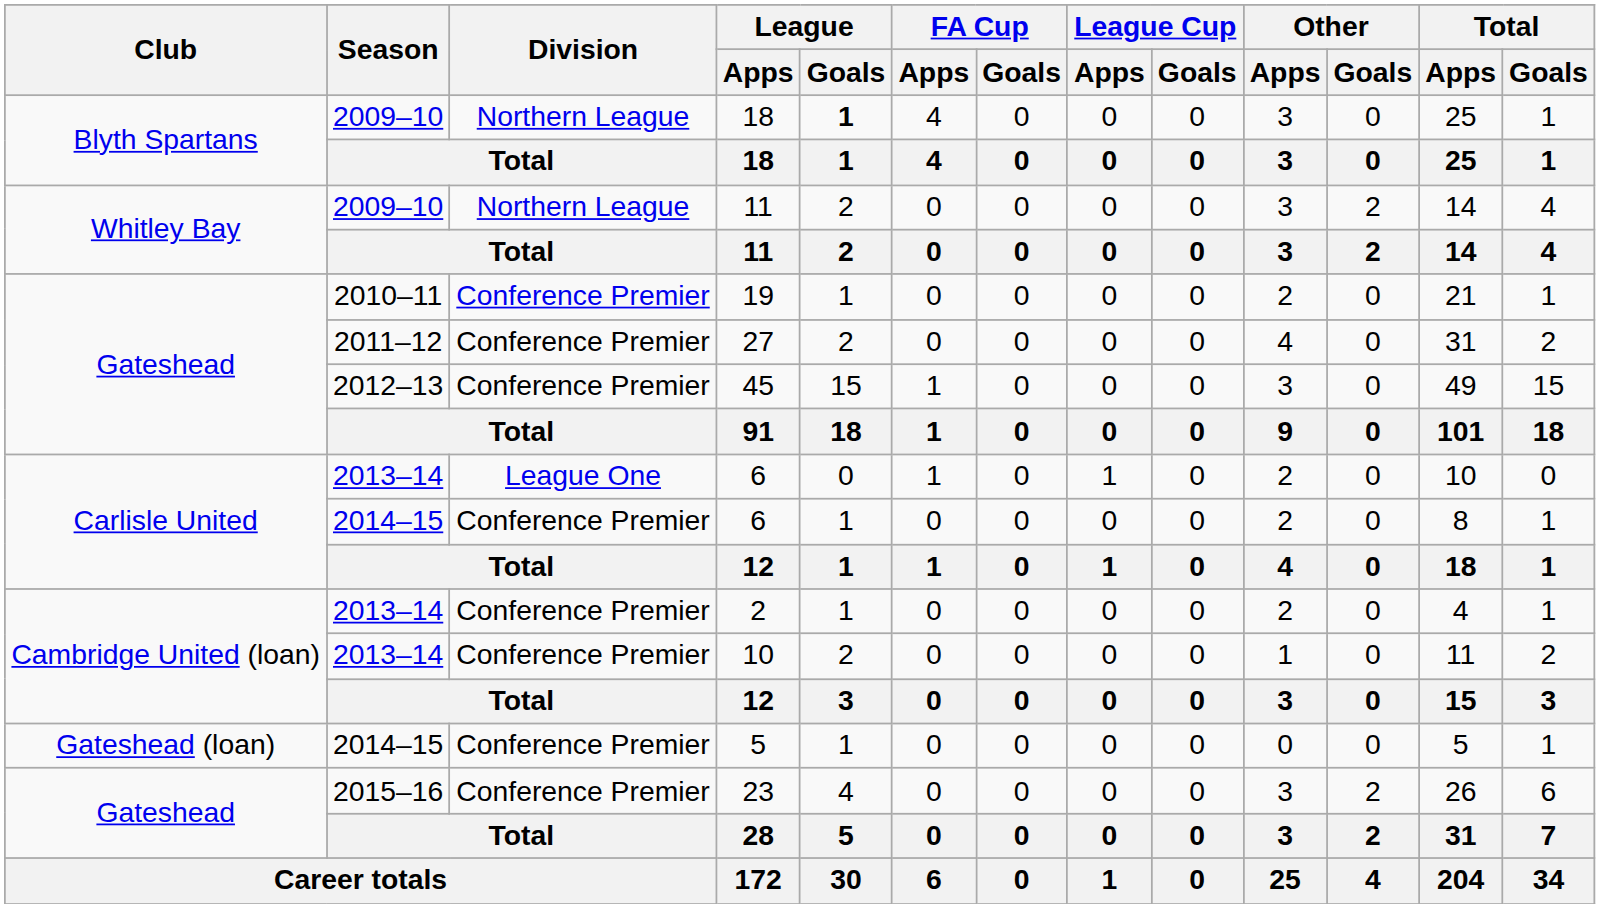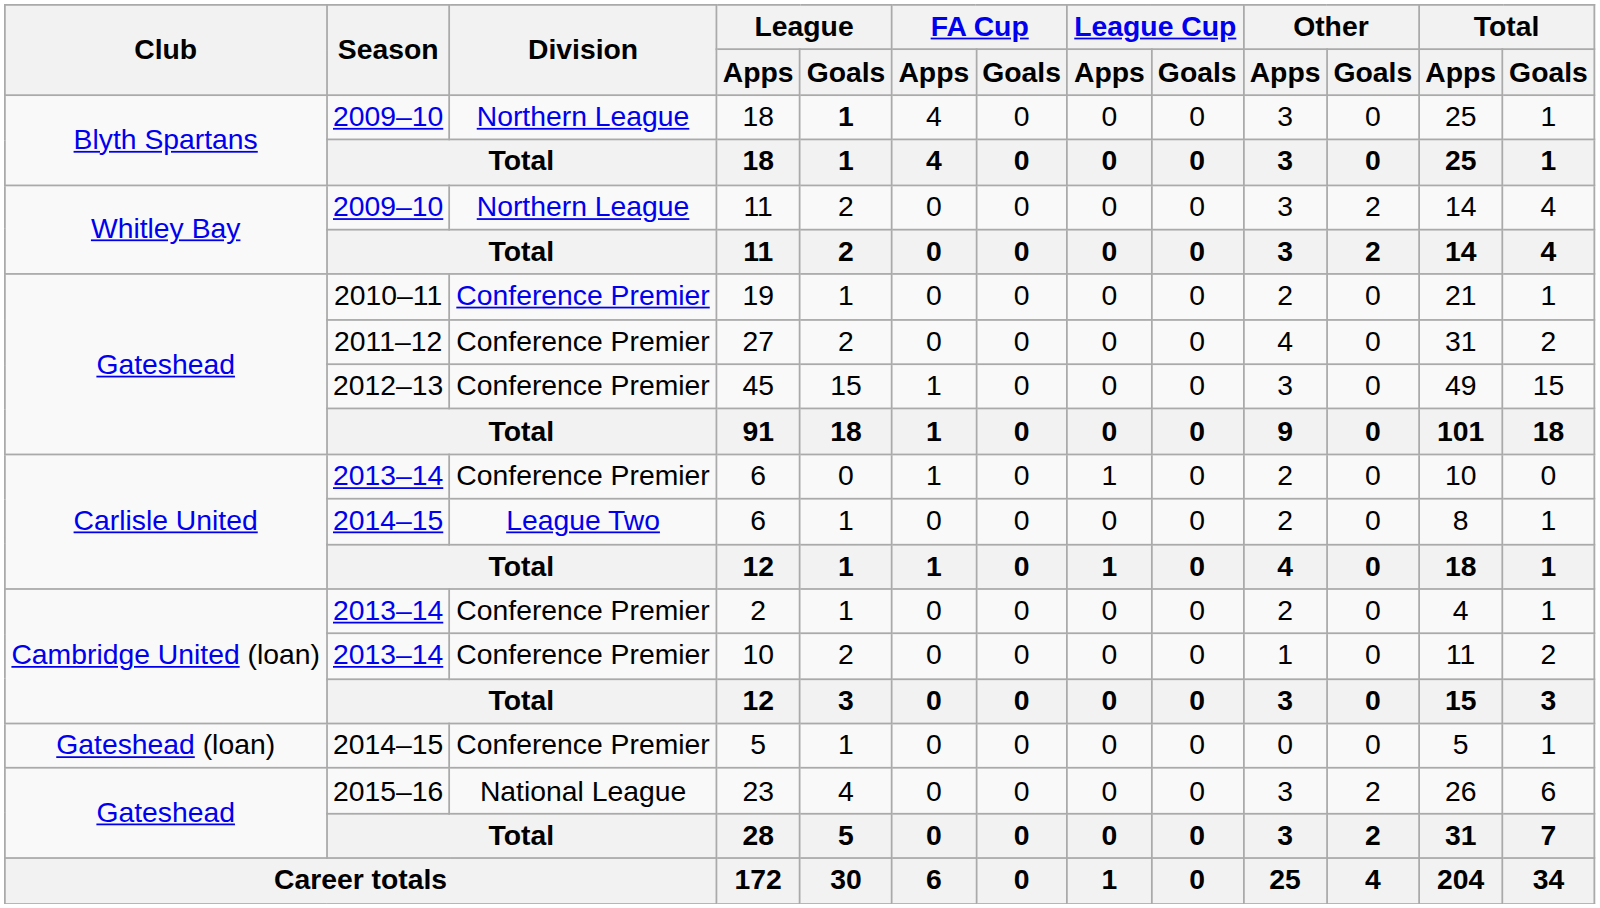 <table class="wikitable" style="text-align: center;">
 <tr>
 <th rowspan="2">Club</th>
 <th rowspan="2">Season</th>
 <th rowspan="2">Division</th>
 <th colspan="2">League</th>
 <th colspan="2"><a href='#'>FA Cup</a></th>
 <th colspan="2"><a href='#'>League Cup</a></th>
 <th colspan="2">Other</th>
 <th colspan="2">Total</th>
 </tr>
 <tr>
 <th>Apps</th>
 <th>Goals</th>
 <th>Apps</th>
 <th>Goals</th>
 <th>Apps</th>
 <th>Goals</th>
 <th>Apps</th>
 <th>Goals</th>
 <th>Apps</th>
 <th>Goals</th>
 </tr>
 <tr>
 <td rowspan="2"><a href='#'>Blyth Spartans</a></td>
 <td><a href='#'>2009–10</a></td>
 <td><a href='#'>Northern League</a></td>
 <td>18</td>
 <td><strong>1</strong></td>
 <td>4</td>
 <td>0</td>
 <td>0</td>
 <td>0</td>
 <td>3</td>
 <td>0</td>
 <td>25</td>
 <td>1</td>
 </tr>
 <tr>
 <th colspan=2>Total</th>
 <th>18</th>
 <th>1</th>
 <th>4</th>
 <th>0</th>
 <th>0</th>
 <th>0</th>
 <th>3</th>
 <th>0</th>
 <th>25</th>
 <th>1</th>
 </tr>
 <tr>
 <td rowspan="2"><a href='#'>Whitley Bay</a></td>
 <td><a href='#'>2009–10</a></td>
 <td><a href='#'>Northern League</a></td>
 <td>11</td>
 <td>2</td>
 <td>0</td>
 <td>0</td>
 <td>0</td>
 <td>0</td>
 <td>3</td>
 <td>2</td>
 <td>14</td>
 <td>4</td>
 </tr>
 <tr>
 <th colspan=2>Total</th>
 <th>11</th>
 <th>2</th>
 <th>0</th>
 <th>0</th>
 <th>0</th>
 <th>0</th>
 <th>3</th>
 <th>2</th>
 <th>14</th>
 <th>4</th>
 </tr>
 <tr>
 <td rowspan="4"><a href='#'>Gateshead</a></td>
 <td>2010–11</td>
 <td><a href='#'>Conference Premier</a></td>
 <td>19</td>
 <td>1</td>
 <td>0</td>
 <td>0</td>
 <td>0</td>
 <td>0</td>
 <td>2</td>
 <td>0</td>
 <td>21</td>
 <td>1</td>
 </tr>
 <tr>
 <td>2011–12</td>
 <td>Conference Premier</td>
 <td>27</td>
 <td>2</td>
 <td>0</td>
 <td>0</td>
 <td>0</td>
 <td>0</td>
 <td>4</td>
 <td>0</td>
 <td>31</td>
 <td>2</td>
 </tr>
 <tr>
 <td>2012–13</td>
 <td>Conference Premier</td>
 <td>45</td>
 <td>15</td>
 <td>1</td>
 <td>0</td>
 <td>0</td>
 <td>0</td>
 <td>3</td>
 <td>0</td>
 <td>49</td>
 <td>15</td>
 </tr>
 <tr>
 <th colspan=2>Total</th>
 <th>91</th>
 <th>18</th>
 <th>1</th>
 <th>0</th>
 <th>0</th>
 <th>0</th>
 <th>9</th>
 <th>0</th>
 <th>101</th>
 <th>18</th>
 </tr>
 <tr>
 <td rowspan="3"><a href='#'>Carlisle United</a></td>
 <td><a href='#'>2013–14</a></td>
-<td><a href='#'>League One</a></td>
+<td>Conference Premier</td>
 <td>6</td>
 <td>0</td>
 <td>1</td>
 <td>0</td>
 <td>1</td>
 <td>0</td>
 <td>2</td>
 <td>0</td>
 <td>10</td>
 <td>0</td>
 </tr>
 <tr>
 <td><a href='#'>2014–15</a></td>
-<td>Conference Premier</td>
+<td><a href='#'>League Two</a></td>
 <td>6</td>
 <td>1</td>
 <td>0</td>
 <td>0</td>
 <td>0</td>
 <td>0</td>
 <td>2</td>
 <td>0</td>
 <td>8</td>
 <td>1</td>
 </tr>
 <tr>
 <th colspan=2>Total</th>
 <th>12</th>
 <th>1</th>
 <th>1</th>
 <th>0</th>
 <th>1</th>
 <th>0</th>
 <th>4</th>
 <th>0</th>
 <th>18</th>
 <th>1</th>
 </tr>
 <tr>
 <td rowspan="3"><a href='#'>Cambridge United</a> (loan)</td>
 <td><a href='#'>2013–14</a></td>
 <td>Conference Premier</td>
 <td>2</td>
 <td>1</td>
 <td>0</td>
 <td>0</td>
 <td>0</td>
 <td>0</td>
 <td>2</td>
 <td>0</td>
 <td>4</td>
 <td>1</td>
 </tr>
 <tr>
 <td><a href='#'>2013–14</a></td>
 <td>Conference Premier</td>
 <td>10</td>
 <td>2</td>
 <td>0</td>
 <td>0</td>
 <td>0</td>
 <td>0</td>
 <td>1</td>
 <td>0</td>
 <td>11</td>
 <td>2</td>
 </tr>
 <tr>
 <th colspan=2>Total</th>
 <th>12</th>
 <th>3</th>
 <th>0</th>
 <th>0</th>
 <th>0</th>
 <th>0</th>
 <th>3</th>
 <th>0</th>
 <th>15</th>
 <th>3</th>
 </tr>
 <tr>
 <td rowspan="1"><a href='#'>Gateshead</a> (loan)</td>
 <td>2014–15</td>
 <td>Conference Premier</td>
 <td>5</td>
 <td>1</td>
 <td>0</td>
 <td>0</td>
 <td>0</td>
 <td>0</td>
 <td>0</td>
 <td>0</td>
 <td>5</td>
 <td>1</td>
 </tr>
 <tr>
 <td rowspan="2"><a href='#'>Gateshead</a></td>
 <td>2015–16</td>
-<td>Conference Premier</td>
+<td>National League</td>
 <td>23</td>
 <td>4</td>
 <td>0</td>
 <td>0</td>
 <td>0</td>
 <td>0</td>
 <td>3</td>
 <td>2</td>
 <td>26</td>
 <td>6</td>
 </tr>
 <tr>
 <th colspan=2>Total</th>
 <th>28</th>
 <th>5</th>
 <th>0</th>
 <th>0</th>
 <th>0</th>
 <th>0</th>
 <th>3</th>
 <th>2</th>
 <th>31</th>
 <th>7</th>
 </tr>
 <tr>
 <th colspan="3">Career totals</th>
 <th>172</th>
 <th>30</th>
 <th>6</th>
 <th>0</th>
 <th>1</th>
 <th>0</th>
 <th>25</th>
 <th>4</th>
 <th>204</th>
 <th>34</th>
 </tr>
 </table>
